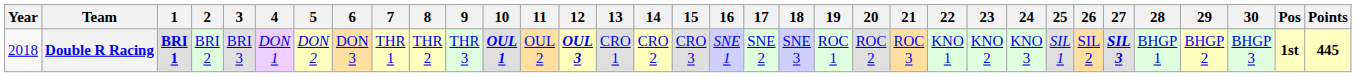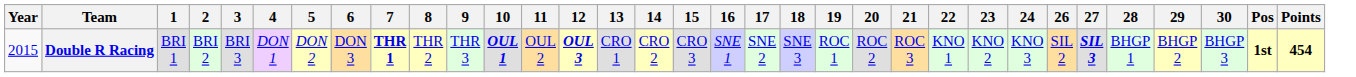 <table class="wikitable" style="text-align:center; font-size:85%">
 <tr>
 <th>Year</th>
 <th>Team</th>
 <th>1</th>
 <th>2</th>
 <th>3</th>
 <th>4</th>
 <th>5</th>
 <th>6</th>
 <th>7</th>
 <th>8</th>
 <th>9</th>
 <th>10</th>
 <th>11</th>
 <th>12</th>
 <th>13</th>
 <th>14</th>
 <th>15</th>
 <th>16</th>
 <th>17</th>
 <th>18</th>
 <th>19</th>
 <th>20</th>
 <th>21</th>
 <th>22</th>
 <th>23</th>
 <th>24</th>
-<th>25</th>
 <th>26</th>
 <th>27</th>
 <th>28</th>
 <th>29</th>
 <th>30</th>
 <th>Pos</th>
 <th>Points</th>
 </tr>
 <tr>
-<td><a href='#'>2018</a></td>
+<td><a href='#'>2015</a></td>
 <th nowrap><a href='#'>Double R Racing</a></th>
-<td style="background:#DFDFDF;"><strong><a href='#'>BRI<br>1</a><br></strong></td>
+<td style="background:#DFDFDF;"><a href='#'>BRI<br>1</a><br></td>
 <td style="background:#DFFFDF;"><a href='#'>BRI<br>2</a><br></td>
 <td style="background:#DFDFDF;"><a href='#'>BRI<br>3</a><br></td>
 <td style="background:#EFCFFF;"><em><a href='#'>DON<br>1</a></em><br></td>
 <td style="background:#FFFFBF;"><em><a href='#'>DON<br>2</a></em><br></td>
 <td style="background:#FFDF9F;"><a href='#'>DON<br>3</a><br></td>
-<td style="background:#FFFFBF;"><a href='#'>THR<br>1</a><br></td>
+<td style="background:#FFFFBF;"><strong><a href='#'>THR<br>1</a><br></strong></td>
 <td style="background:#FFFFBF;"><a href='#'>THR<br>2</a><br></td>
 <td style="background:#DFFFDF;"><a href='#'>THR<br>3</a><br></td>
 <td style="background:#DFDFDF;"><strong><em><a href='#'>OUL<br>1</a></em></strong><br></td>
 <td style="background:#FFDF9F;"><a href='#'>OUL<br>2</a><br></td>
 <td style="background:#FFFFBF;"><strong><em><a href='#'>OUL<br>3</a></em></strong><br></td>
 <td style="background:#DFDFDF;"><a href='#'>CRO<br>1</a><br></td>
 <td style="background:#FFFFBF;"><a href='#'>CRO<br>2</a><br></td>
 <td style="background:#DFDFDF;"><a href='#'>CRO<br>3</a><br></td>
 <td style="background:#CFCFFF;"><em><a href='#'>SNE<br>1</a></em><br></td>
 <td style="background:#DFFFDF;"><a href='#'>SNE<br>2</a><br></td>
 <td style="background:#CFCFFF;"><a href='#'>SNE<br>3</a><br></td>
 <td style="background:#DFFFDF;"><a href='#'>ROC<br>1</a><br></td>
 <td style="background:#DFDFDF;"><a href='#'>ROC<br>2</a><br></td>
 <td style="background:#FFDF9F;"><a href='#'>ROC<br>3</a><br></td>
 <td style="background:#DFFFDF;"><a href='#'>KNO<br>1</a><br></td>
 <td style="background:#DFFFDF;"><a href='#'>KNO<br>2</a><br></td>
 <td style="background:#DFFFDF;"><a href='#'>KNO<br>3</a><br></td>
-<td style="background:#DFDFDF;"><em><a href='#'>SIL<br>1</a></em><br></td>
 <td style="background:#FFDF9F;"><a href='#'>SIL<br>2</a><br></td>
 <td style="background:#DFDFDF;"><strong><em><a href='#'>SIL<br>3</a></em><br></strong></td>
 <td style="background:#DFFFDF;"><a href='#'>BHGP<br>1</a><br></td>
 <td style="background:#FFFFBF;"><a href='#'>BHGP<br>2</a><br></td>
 <td style="background:#DFFFDF;"><a href='#'>BHGP<br>3</a><br></td>
 <th style="background:#FFFFBF">1st</th>
-<th style="background:#FFFFBF">445</th>
+<th style="background:#FFFFBF">454</th>
 </tr>
 </table>
